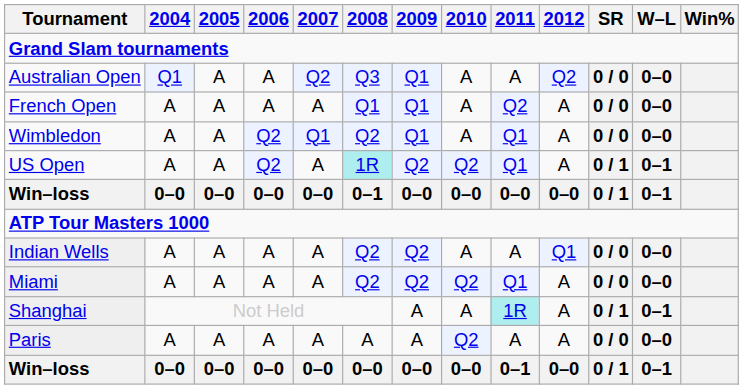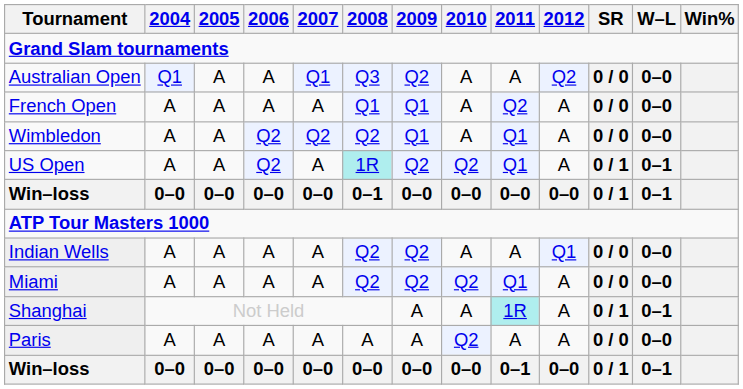 <table class=wikitable style=text-align:center>
 <tr>
 <th>Tournament</th>
 <th><a href='#'>2004</a></th>
 <th><a href='#'>2005</a></th>
 <th><a href='#'>2006</a></th>
 <th><a href='#'>2007</a></th>
 <th><a href='#'>2008</a></th>
 <th><a href='#'>2009</a></th>
 <th><a href='#'>2010</a></th>
 <th><a href='#'>2011</a></th>
 <th><a href='#'>2012</a></th>
 <th>SR</th>
 <th>W–L</th>
 <th>Win%</th>
 </tr>
 <tr>
 <td colspan=25 style=text-align:left><a href='#'><strong>Grand Slam tournaments</strong></a></td>
 </tr>
 <tr>
 <td align=left><a href='#'>Australian Open</a></td>
 <td bgcolor=ecf2ff><a href='#'>Q1</a></td>
 <td>A</td>
 <td>A</td>
+<td bgcolor=ecf2ff><a href='#'>Q1</a></td>
+<td bgcolor=ecf2ff><a href='#'>Q3</a></td>
 <td bgcolor=ecf2ff><a href='#'>Q2</a></td>
-<td bgcolor=ecf2ff><a href='#'>Q3</a></td>
-<td bgcolor=ecf2ff><a href='#'>Q1</a></td>
 <td>A</td>
 <td>A</td>
 <td bgcolor=ecf2ff><a href='#'>Q2</a></td>
 <th>0 / 0</th>
 <th>0–0</th>
 <th></th>
 </tr>
 <tr>
 <td align=left><a href='#'>French Open</a></td>
 <td>A</td>
 <td>A</td>
 <td>A</td>
 <td>A</td>
 <td bgcolor=ecf2ff><a href='#'>Q1</a></td>
 <td bgcolor=ecf2ff><a href='#'>Q1</a></td>
 <td>A</td>
 <td bgcolor=ecf2ff><a href='#'>Q2</a></td>
 <td>A</td>
 <th>0 / 0</th>
 <th>0–0</th>
 <th></th>
 </tr>
 <tr>
 <td align=left><a href='#'>Wimbledon</a></td>
 <td>A</td>
 <td>A</td>
 <td bgcolor=ecf2ff><a href='#'>Q2</a></td>
-<td bgcolor=ecf2ff><a href='#'>Q1</a></td>
+<td bgcolor=ecf2ff><a href='#'>Q2</a></td>
 <td bgcolor=ecf2ff><a href='#'>Q2</a></td>
 <td bgcolor=ecf2ff><a href='#'>Q1</a></td>
 <td>A</td>
 <td bgcolor=ecf2ff><a href='#'>Q1</a></td>
 <td>A</td>
 <th>0 / 0</th>
 <th>0–0</th>
 <th></th>
 </tr>
 <tr>
 <td align=left><a href='#'>US Open</a></td>
 <td>A</td>
 <td>A</td>
 <td bgcolor=ecf2ff><a href='#'>Q2</a></td>
 <td>A</td>
 <td bgcolor=afeeee><a href='#'>1R</a></td>
 <td bgcolor=ecf2ff><a href='#'>Q2</a></td>
 <td bgcolor=ecf2ff><a href='#'>Q2</a></td>
 <td bgcolor=ecf2ff><a href='#'>Q1</a></td>
 <td>A</td>
 <th>0 / 1</th>
 <th>0–1</th>
 <th></th>
 </tr>
 <tr>
 <th style=text-align:left><strong>Win–loss</strong></th>
 <th>0–0</th>
 <th>0–0</th>
 <th>0–0</th>
 <th>0–0</th>
 <th>0–1</th>
 <th>0–0</th>
 <th>0–0</th>
 <th>0–0</th>
 <th>0–0</th>
 <th>0 / 1</th>
 <th>0–1</th>
 <th></th>
 </tr>
 <tr>
 <td colspan=25 style=text-align:left><strong><a href='#'>ATP Tour Masters 1000</a></strong></td>
 </tr>
 <tr>
 <td bgcolor=efefef align=left><a href='#'>Indian Wells</a></td>
 <td>A</td>
 <td>A</td>
 <td>A</td>
 <td>A</td>
 <td bgcolor=ecf2ff><a href='#'>Q2</a></td>
 <td bgcolor=ecf2ff><a href='#'>Q2</a></td>
 <td>A</td>
 <td>A</td>
 <td bgcolor=ecf2ff><a href='#'>Q1</a></td>
 <th>0 / 0</th>
 <th>0–0</th>
 <th></th>
 </tr>
 <tr>
 <td bgcolor=efefef align=left><a href='#'>Miami</a></td>
 <td>A</td>
 <td>A</td>
 <td>A</td>
 <td>A</td>
 <td bgcolor=ecf2ff><a href='#'>Q2</a></td>
 <td bgcolor=ecf2ff><a href='#'>Q2</a></td>
 <td bgcolor=ecf2ff><a href='#'>Q2</a></td>
 <td bgcolor=ecf2ff><a href='#'>Q1</a></td>
 <td>A</td>
 <th>0 / 0</th>
 <th>0–0</th>
 <th></th>
 </tr>
 <tr>
 <td bgcolor=efefef align=left><a href='#'>Shanghai</a></td>
 <td align="center" colspan="5" style="color:#cccccc;">Not Held</td>
 <td>A</td>
 <td>A</td>
 <td bgcolor=afeeee><a href='#'>1R</a></td>
 <td>A</td>
 <th>0 / 1</th>
 <th>0–1</th>
 <th></th>
 </tr>
 <tr>
 <td bgcolor=efefef align=left><a href='#'>Paris</a></td>
 <td>A</td>
 <td>A</td>
 <td>A</td>
 <td>A</td>
 <td>A</td>
 <td>A</td>
 <td bgcolor=ecf2ff><a href='#'>Q2</a></td>
 <td>A</td>
 <td>A</td>
 <th>0 / 0</th>
 <th>0–0</th>
 <th></th>
 </tr>
 <tr>
 <th style=text-align:left><strong>Win–loss</strong></th>
 <th>0–0</th>
 <th>0–0</th>
 <th>0–0</th>
 <th>0–0</th>
 <th>0–0</th>
 <th>0–0</th>
 <th>0–0</th>
 <th>0–1</th>
 <th>0–0</th>
 <th>0 / 1</th>
 <th>0–1</th>
 <th></th>
 </tr>
 </table>
